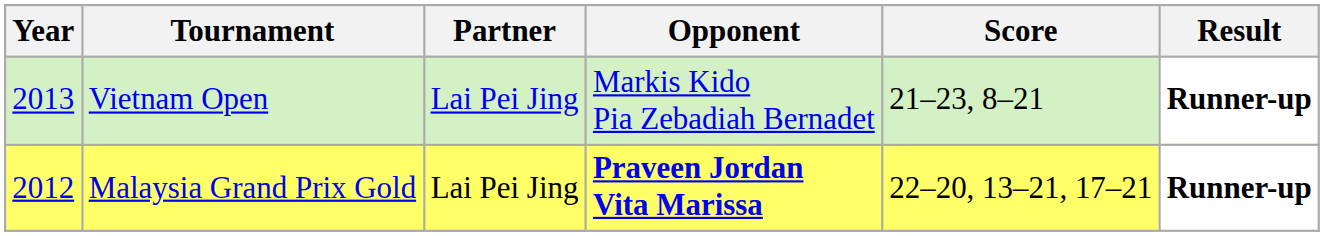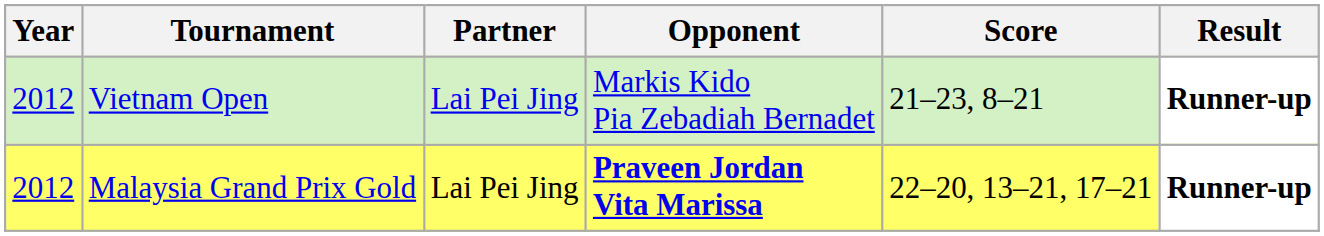 <table class="sortable wikitable" style="font-size: 90%;">
 <tr>
 <th>Year</th>
 <th>Tournament</th>
 <th>Partner</th>
 <th>Opponent</th>
 <th>Score</th>
 <th>Result</th>
 </tr>
 <tr style="background:#D4F1C5">
-<td align="center"><a href='#'>2013</a></td>
+<td align="center"><a href='#'>2012</a></td>
 <td align="left"><a href='#'>Vietnam Open</a></td>
 <td align="left"> <a href='#'>Lai Pei Jing</a></td>
 <td align="left"> <a href='#'>Markis Kido</a> <br>  <a href='#'>Pia Zebadiah Bernadet</a></td>
 <td align="left">21–23, 8–21</td>
 <td style="text-align:left; background:white"> <strong>Runner-up</strong></td>
 </tr>
 <tr style="background:#FFFF67">
 <td align="center"><a href='#'>2012</a></td>
 <td align="left"><a href='#'>Malaysia Grand Prix Gold</a></td>
 <td align="left"> Lai Pei Jing</td>
 <td align="left"><strong> <a href='#'>Praveen Jordan</a> <br>  <a href='#'>Vita Marissa</a></strong></td>
 <td align="left">22–20, 13–21, 17–21</td>
 <td style="text-align:left; background:white"> <strong>Runner-up</strong></td>
 </tr>
 </table>
